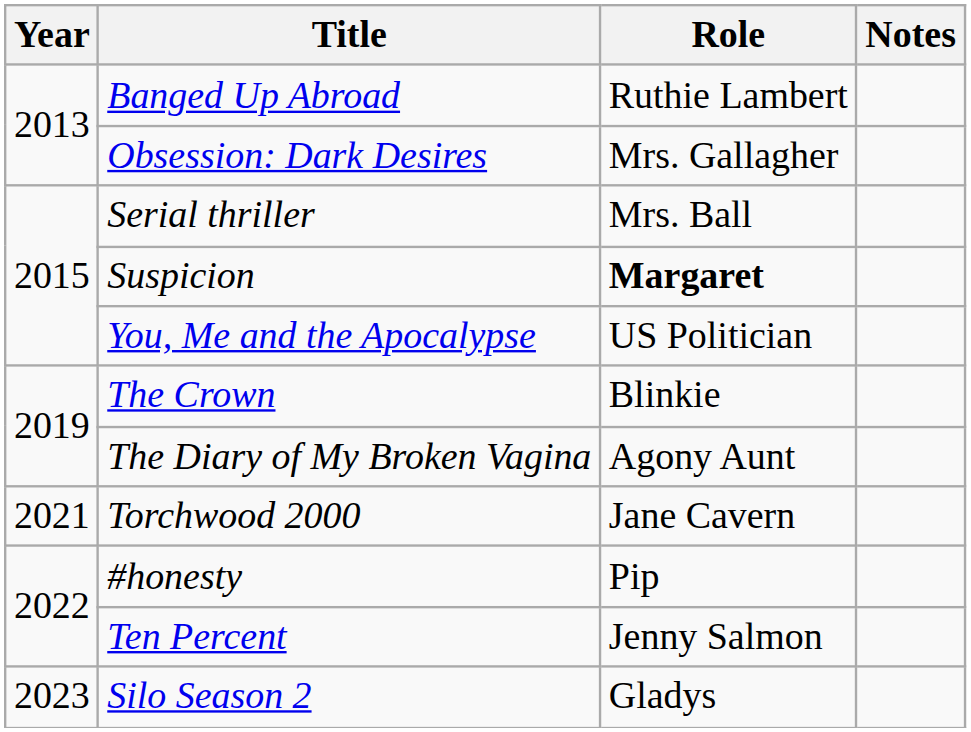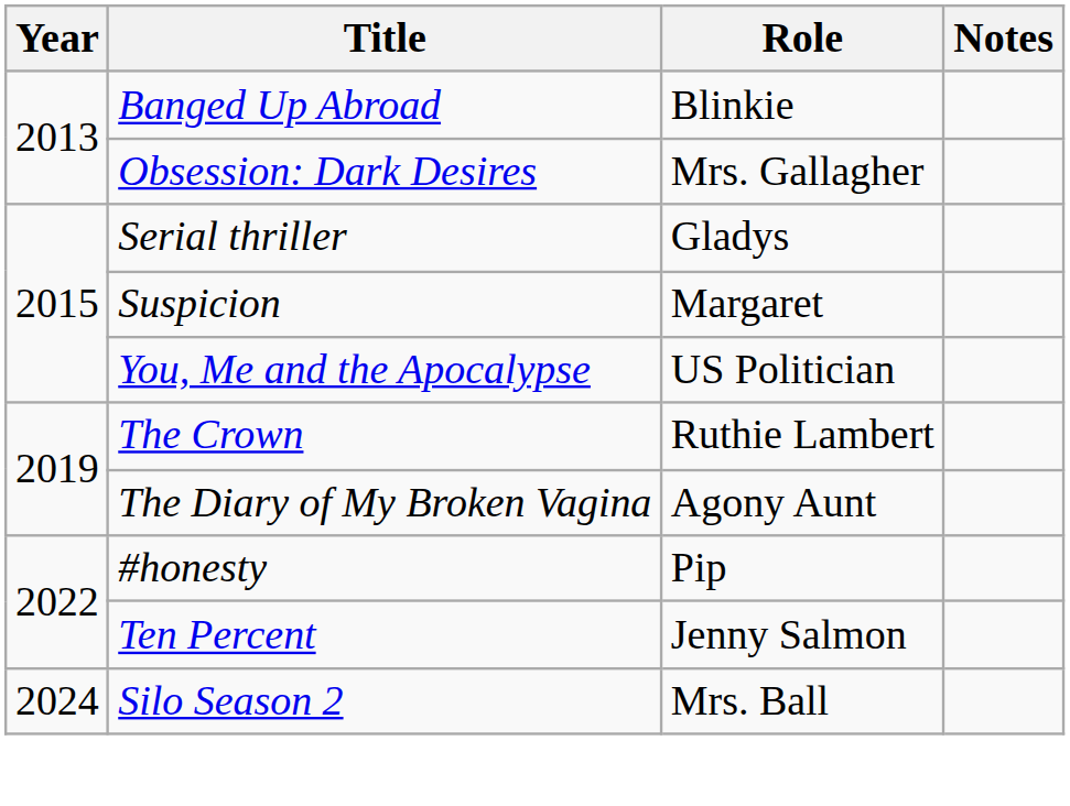 <table class="wikitable sortable plainrowheaders">
 <tr style="text-align:center;">
 <th scope="col">Year</th>
 <th scope="col">Title</th>
 <th scope="col">Role</th>
 <th scope="col">Notes</th>
 </tr>
 <tr>
 <td rowspan="2">2013</td>
 <td><em><a href='#'>Banged Up Abroad</a></em></td>
-<td>Ruthie Lambert</td>
+<td>Blinkie</td>
 <td></td>
 </tr>
 <tr>
 <td><em><a href='#'>Obsession: Dark Desires</a></em></td>
 <td>Mrs. Gallagher</td>
 <td></td>
 </tr>
 <tr>
 <td rowspan="3">2015</td>
 <td><em>Serial thriller</em></td>
-<td>Mrs. Ball</td>
+<td>Gladys</td>
 <td></td>
 </tr>
 <tr>
 <td><em>Suspicion</em></td>
-<td><strong>Margaret</strong></td>
+<td>Margaret</td>
 <td></td>
 </tr>
 <tr>
 <td><em><a href='#'>You, Me and the Apocalypse</a></em></td>
 <td>US Politician</td>
 <td></td>
 </tr>
 <tr>
 <td rowspan="2">2019</td>
 <td><em><a href='#'>The Crown</a></em></td>
-<td>Blinkie</td>
+<td>Ruthie Lambert</td>
 <td></td>
 </tr>
 <tr>
 <td><em>The Diary of My Broken Vagina</em></td>
 <td>Agony Aunt</td>
-<td></td>
-</tr>
-<tr>
-<td>2021</td>
-<td><em>Torchwood 2000</em></td>
-<td>Jane Cavern</td>
 <td></td>
 </tr>
 <tr>
 <td rowspan="2">2022</td>
 <td><em>#honesty</em></td>
 <td>Pip</td>
 <td></td>
 </tr>
 <tr>
 <td><em><a href='#'>Ten Percent</a></em></td>
 <td>Jenny Salmon</td>
 <td></td>
 </tr>
 <tr>
-<td>2023</td>
+<td>2024</td>
 <td><em><a href='#'>Silo Season 2</a></em></td>
-<td>Gladys</td>
+<td>Mrs. Ball</td>
 <td></td>
 </tr>
 </table>
